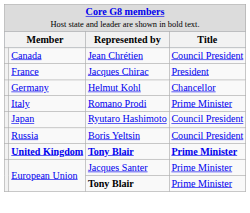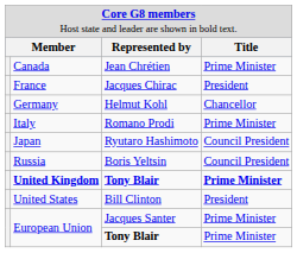 <table class="wikitable">
 <tr>
 <td colspan="4" style="text-align: center; background:Gainsboro"><strong><a href='#'>Core G8 members</a></strong><br><small>Host state and leader are shown in bold text.</small></td>
 </tr>
 <tr style="background:LightSteelBlue; text-align:center;">
 <th colspan=2>Member</th>
 <th>Represented by</th>
 <th>Title</th>
 </tr>
 <tr>
 <th></th>
 <td><a href='#'>Canada</a></td>
 <td><a href='#'>Jean Chrétien</a></td>
-<td><a href='#'>Council President</a></td>
+<td><a href='#'>Prime Minister</a></td>
 </tr>
 <tr>
 <th></th>
 <td><a href='#'>France</a></td>
 <td><a href='#'>Jacques Chirac</a></td>
 <td><a href='#'>President</a></td>
 </tr>
 <tr>
 <th></th>
 <td><a href='#'>Germany</a></td>
 <td><a href='#'>Helmut Kohl</a></td>
 <td><a href='#'>Chancellor</a></td>
 </tr>
 <tr>
 <th></th>
 <td><a href='#'>Italy</a></td>
 <td><a href='#'>Romano Prodi</a></td>
 <td><a href='#'>Prime Minister</a></td>
 </tr>
 <tr>
 <th></th>
 <td><a href='#'>Japan</a></td>
 <td><a href='#'>Ryutaro Hashimoto</a></td>
 <td><a href='#'>Council President</a></td>
 </tr>
 <tr>
 <th></th>
 <td><a href='#'>Russia</a></td>
 <td><a href='#'>Boris Yeltsin</a></td>
 <td><a href='#'>Council President</a></td>
 </tr>
 <tr>
 <th></th>
 <td><strong><a href='#'>United Kingdom</a></strong></td>
 <td><strong><a href='#'>Tony Blair</a></strong></td>
 <td><strong><a href='#'>Prime Minister</a></strong></td>
 </tr>
 <tr>
+<th></th>
+<td><a href='#'>United States</a></td>
+<td><a href='#'>Bill Clinton</a></td>
+<td><a href='#'>President</a></td>
+</tr>
+<tr>
 <th rowspan="2"></th>
 <td rowspan="2"><a href='#'>European Union</a></td>
 <td><a href='#'>Jacques Santer</a></td>
 <td><a href='#'>Prime Minister</a></td>
 </tr>
 <tr>
 <td><strong>Tony Blair</strong></td>
 <td><a href='#'>Prime Minister</a></td>
 </tr>
 </table>
